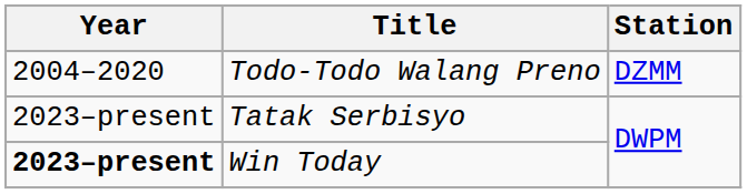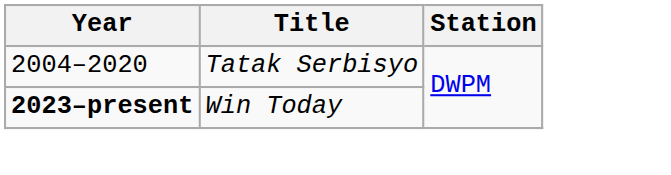 <table class="wikitable" style="font-size: 95%;">
 <tr>
 <th>Year</th>
 <th>Title</th>
 <th>Station</th>
 </tr>
 <tr>
 <td>2004–2020</td>
-<td><em>Todo-Todo Walang Preno</em></td>
-<td><a href='#'>DZMM</a></td>
-</tr>
-<tr>
-<td>2023–present</td>
 <td><em>Tatak Serbisyo</em></td>
 <td rowspan="2"><a href='#'>DWPM</a></td>
 </tr>
 <tr>
 <td><strong>2023–present</strong></td>
 <td><em>Win Today</em></td>
 </tr>
 <tr>
 </tr>
 </table>
